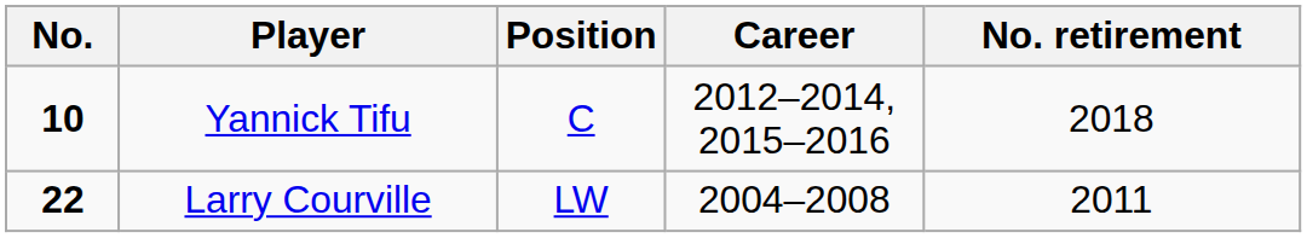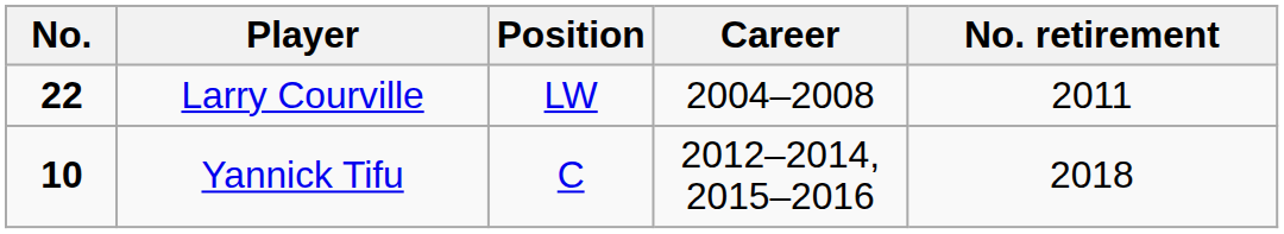 <table class="wikitable sortable" style="text-align:center">
 <tr>
 <th style="width:40px;">No.</th>
 <th style="width:150px;">Player</th>
 <th style="width:40px;">Position</th>
 <th style="width:100px;">Career</th>
 <th style="width:150px;">No. retirement</th>
 </tr>
 <tr>
+<td><strong>22</strong></td>
+<td><a href='#'>Larry Courville</a></td>
+<td><a href='#'>LW</a></td>
+<td>2004–2008</td>
+<td>2011</td>
+</tr>
+<tr>
 <td><strong>10</strong></td>
 <td><a href='#'>Yannick Tifu</a></td>
 <td><a href='#'>C</a></td>
 <td>2012–2014, 2015–2016</td>
 <td>2018</td>
 </tr>
-<tr>
-<td><strong>22</strong></td>
-<td><a href='#'>Larry Courville</a></td>
-<td><a href='#'>LW</a></td>
-<td>2004–2008</td>
-<td>2011</td>
-</tr>
 </table>
